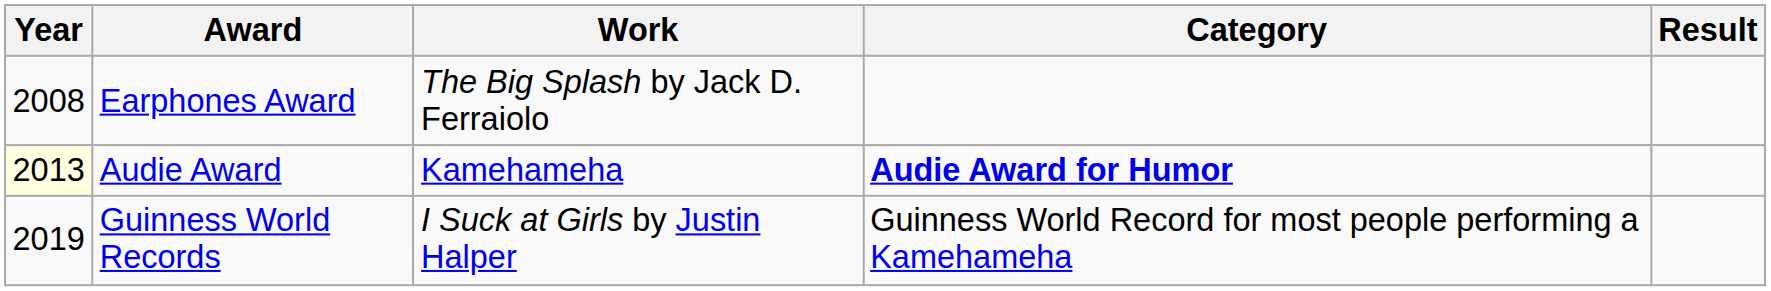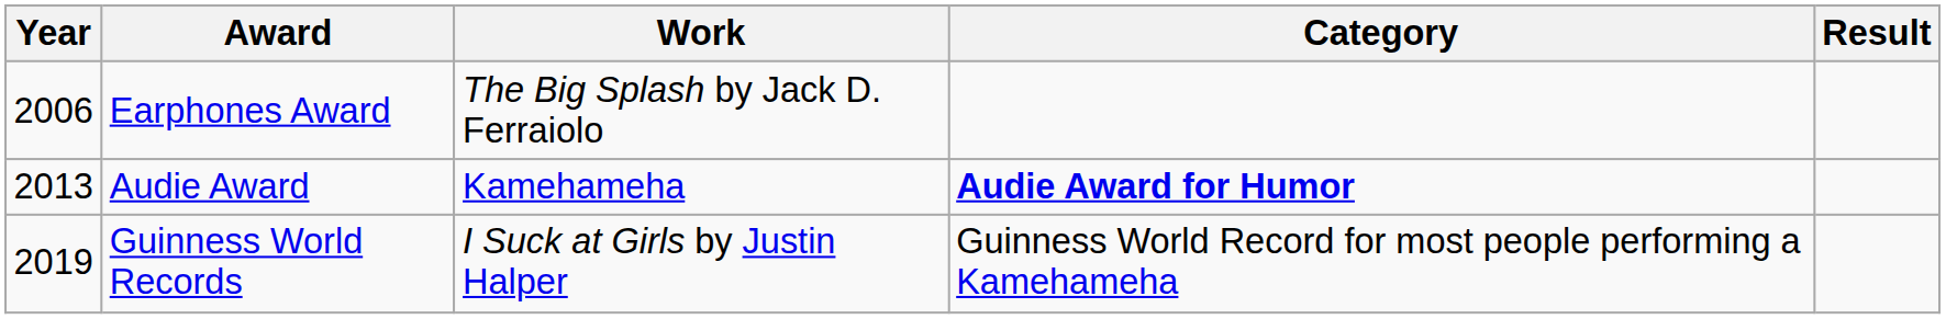 <table class="wikitable">
 <tr>
 <th>Year</th>
 <th>Award</th>
 <th>Work</th>
 <th>Category</th>
 <th>Result</th>
 </tr>
 <tr>
-<td>2008</td>
+<td>2006</td>
 <td><a href='#'>Earphones Award</a></td>
 <td><em>The Big Splash</em> by Jack D. Ferraiolo</td>
 <td></td>
 <td></td>
 </tr>
 <tr>
-<td style="background: lightyellow;">2013</td>
+<td>2013</td>
 <td><a href='#'>Audie Award</a></td>
 <td><a href='#'>Kamehameha</a></td>
 <td><strong><a href='#'>Audie Award for Humor</a></strong></td>
 <td></td>
 </tr>
 <tr>
 <td>2019</td>
 <td><a href='#'>Guinness World Records</a></td>
 <td><em>I Suck at Girls</em> by <a href='#'>Justin Halper</a></td>
 <td>Guinness World Record for most people performing a <a href='#'>Kamehameha</a></td>
 <td></td>
 </tr>
 </table>
